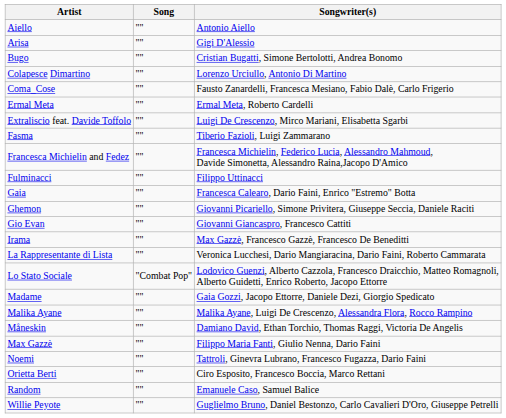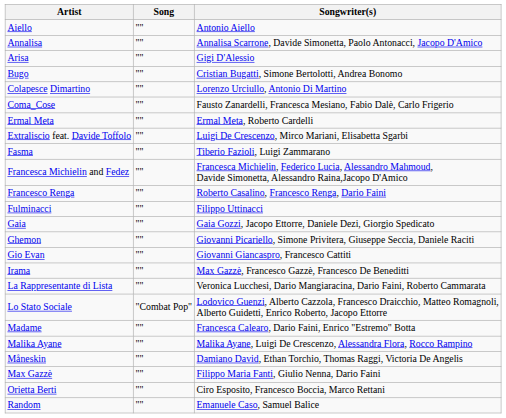 <table class="wikitable sortable nowraplinks" style="margin: 1em auto 1em auto">
 <tr>
 <th>Artist</th>
 <th>Song</th>
 <th class="unsortable">Songwriter(s)</th>
 </tr>
 <tr>
 <td><a href='#'>Aiello</a></td>
 <td>""</td>
 <td><a href='#'>Antonio Aiello</a></td>
+</tr>
+<tr>
+<td><a href='#'>Annalisa</a></td>
+<td>""</td>
+<td><a href='#'>Annalisa Scarrone</a>, Davide Simonetta, Paolo Antonacci, <a href='#'>Jacopo D'Amico</a></td>
 </tr>
 <tr>
 <td><a href='#'>Arisa</a></td>
 <td>""</td>
 <td><a href='#'>Gigi D'Alessio</a></td>
 </tr>
 <tr>
 <td><a href='#'>Bugo</a></td>
 <td>""</td>
 <td><a href='#'>Cristian Bugatti</a>, Simone Bertolotti, Andrea Bonomo</td>
 </tr>
 <tr>
 <td><a href='#'>Colapesce</a> <a href='#'>Dimartino</a></td>
 <td>""</td>
 <td><a href='#'>Lorenzo Urciullo</a>, <a href='#'>Antonio Di Martino</a></td>
 </tr>
 <tr>
 <td><a href='#'>Coma_Cose</a></td>
 <td>""</td>
 <td>Fausto Zanardelli, Francesca Mesiano, Fabio Dalè, Carlo Frigerio</td>
 </tr>
 <tr>
 <td><a href='#'>Ermal Meta</a></td>
 <td>""</td>
 <td><a href='#'>Ermal Meta</a>, Roberto Cardelli</td>
 </tr>
 <tr>
 <td><a href='#'>Extraliscio</a> feat. <a href='#'>Davide Toffolo</a></td>
 <td>""</td>
 <td><a href='#'>Luigi De Crescenzo</a>, Mirco Mariani, Elisabetta Sgarbi</td>
 </tr>
 <tr>
 <td><a href='#'>Fasma</a></td>
 <td>""</td>
 <td><a href='#'>Tiberio Fazioli</a>, Luigi Zammarano</td>
 </tr>
 <tr>
 <td><a href='#'>Francesca Michielin</a> and <a href='#'>Fedez</a></td>
 <td>""</td>
 <td><a href='#'>Francesca Michielin</a>, <a href='#'>Federico Lucia</a>, <a href='#'>Alessandro Mahmoud</a>,<br>Davide Simonetta, Alessandro Raina,Jacopo D'Amico</td>
 </tr>
 <tr>
+<td><a href='#'>Francesco Renga</a></td>
+<td>""</td>
+<td><a href='#'>Roberto Casalino</a>, <a href='#'>Francesco Renga</a>, <a href='#'>Dario Faini</a></td>
+</tr>
+<tr>
 <td><a href='#'>Fulminacci</a></td>
 <td>""</td>
 <td><a href='#'>Filippo Uttinacci</a></td>
 </tr>
 <tr>
 <td><a href='#'>Gaia</a></td>
 <td>""</td>
-<td><a href='#'>Francesca Calearo</a>, Dario Faini, Enrico "Estremo" Botta</td>
+<td><a href='#'>Gaia Gozzi</a>, Jacopo Ettorre, Daniele Dezi, Giorgio Spedicato</td>
 </tr>
 <tr>
 <td><a href='#'>Ghemon</a></td>
 <td>""</td>
 <td><a href='#'>Giovanni Picariello</a>, Simone Privitera, Giuseppe Seccia, Daniele Raciti</td>
 </tr>
 <tr>
 <td><a href='#'>Gio Evan</a></td>
 <td>""</td>
 <td><a href='#'>Giovanni Giancaspro</a>, Francesco Cattiti</td>
 </tr>
 <tr>
 <td><a href='#'>Irama</a></td>
 <td>""</td>
 <td><a href='#'>Max Gazzè</a>, Francesco Gazzè, Francesco De Beneditti</td>
 </tr>
 <tr>
 <td><a href='#'>La Rappresentante di Lista</a></td>
 <td>""</td>
 <td>Veronica Lucchesi, Dario Mangiaracina, Dario Faini, Roberto Cammarata</td>
 </tr>
 <tr>
 <td><a href='#'>Lo Stato Sociale</a></td>
 <td>"Combat Pop"</td>
 <td><a href='#'>Lodovico Guenzi</a>, Alberto Cazzola, Francesco Draicchio, Matteo Romagnoli,<br>Alberto Guidetti, Enrico Roberto, Jacopo Ettorre</td>
 </tr>
 <tr>
 <td><a href='#'>Madame</a></td>
 <td>""</td>
-<td><a href='#'>Gaia Gozzi</a>, Jacopo Ettorre, Daniele Dezi, Giorgio Spedicato</td>
+<td><a href='#'>Francesca Calearo</a>, Dario Faini, Enrico "Estremo" Botta</td>
 </tr>
 <tr>
 <td><a href='#'>Malika Ayane</a></td>
 <td>""</td>
 <td><a href='#'>Malika Ayane</a>, Luigi De Crescenzo, <a href='#'>Alessandra Flora</a>, <a href='#'>Rocco Rampino</a></td>
 </tr>
 <tr>
 <td><a href='#'>Måneskin</a></td>
 <td>""</td>
 <td><a href='#'>Damiano David</a>, Ethan Torchio, Thomas Raggi, Victoria De Angelis</td>
 </tr>
 <tr>
 <td><a href='#'>Max Gazzè</a></td>
 <td>""</td>
 <td><a href='#'>Filippo Maria Fanti</a>, Giulio Nenna, Dario Faini</td>
 </tr>
 <tr>
-<td><a href='#'>Noemi</a></td>
-<td>""</td>
-<td><a href='#'>Tattroli</a>, Ginevra Lubrano, Francesco Fugazza, Dario Faini</td>
-</tr>
-<tr>
 <td><a href='#'>Orietta Berti</a></td>
 <td>""</td>
 <td>Ciro Esposito, Francesco Boccia, Marco Rettani</td>
 </tr>
 <tr>
 <td><a href='#'>Random</a></td>
 <td>""</td>
 <td><a href='#'>Emanuele Caso</a>, Samuel Balice</td>
 </tr>
-<tr>
-<td><a href='#'>Willie Peyote</a></td>
-<td>""</td>
-<td><a href='#'>Guglielmo Bruno</a>, Daniel Bestonzo, Carlo Cavalieri D'Oro, Giuseppe Petrelli</td>
-</tr>
 </table>
